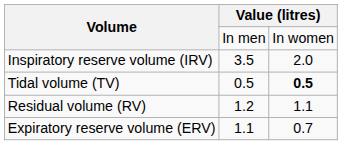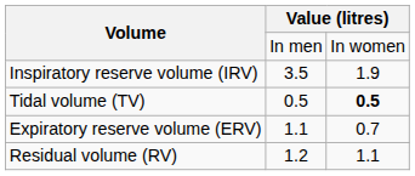 <table class="wikitable">
 <tr>
 <th rowspan="2">Volume</th>
 <th colspan="2">Value (litres)</th>
 </tr>
 <tr>
 <td align="center">In men</td>
 <td align="center">In women</td>
 </tr>
 <tr>
 <td>Inspiratory reserve volume (IRV)</td>
 <td align="center">3.5</td>
-<td align="center">2.0</td>
+<td align="center">1.9</td>
 </tr>
 <tr>
 <td>Tidal volume (TV)</td>
 <td align="center">0.5</td>
 <td align="center"><strong>0.5</strong></td>
 </tr>
 <tr>
+<td>Expiratory reserve volume (ERV)</td>
+<td align="center">1.1</td>
+<td align="center">0.7</td>
+</tr>
+<tr>
 <td>Residual volume (RV)</td>
 <td align="center">1.2</td>
 <td align="center">1.1</td>
 </tr>
-<tr>
-<td>Expiratory reserve volume (ERV)</td>
-<td align="center">1.1</td>
-<td align="center">0.7</td>
-</tr>
 </table>
